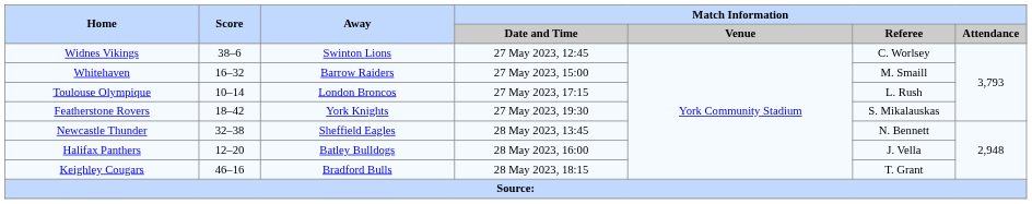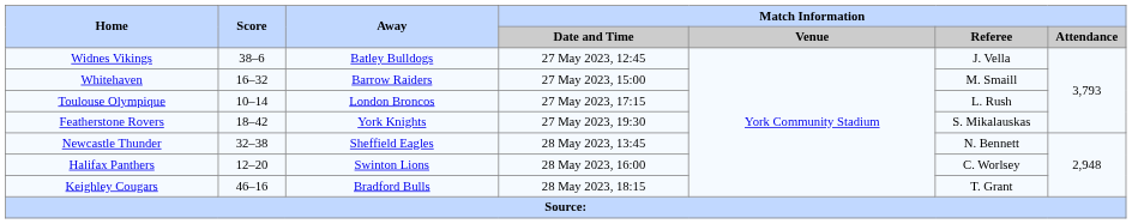 <table border=1 style="border-collapse:collapse; font-size:90%; text-align:center;" cellpadding=3 cellspacing=0 width=100%>
 <tr bgcolor=#C1D8FF>
 <th scope="col" rowspan=2 width=19%>Home</th>
 <th scope="col" rowspan=2 width=6%>Score</th>
 <th scope="col" rowspan=2 width=19%>Away</th>
 <th colspan=6>Match Information</th>
 </tr>
 <tr bgcolor=#CCCCCC>
 <th scope="col" width=17%>Date and Time</th>
 <th scope="col" width=22%>Venue</th>
 <th scope="col" width=10%>Referee</th>
 <th scope="col" width=7%>Attendance</th>
 </tr>
 <tr bgcolor=#F5FAFF>
 <td> <a href='#'>Widnes Vikings</a></td>
 <td>38–6</td>
-<td> <a href='#'>Swinton Lions</a></td>
+<td> <a href='#'>Batley Bulldogs</a></td>
 <td>27 May 2023, 12:45</td>
 <td rowspan=7><a href='#'>York Community Stadium</a></td>
-<td>C. Worlsey</td>
+<td>J. Vella</td>
 <td rowspan=4>3,793</td>
 </tr>
 <tr bgcolor=#F5FAFF>
 <td> <a href='#'>Whitehaven</a></td>
 <td>16–32</td>
 <td> <a href='#'>Barrow Raiders</a></td>
 <td>27 May 2023, 15:00</td>
 <td>M. Smaill</td>
 </tr>
 <tr bgcolor=#F5FAFF>
 <td> <a href='#'>Toulouse Olympique</a></td>
 <td>10–14</td>
 <td> <a href='#'>London Broncos</a></td>
 <td>27 May 2023, 17:15</td>
 <td>L. Rush</td>
 </tr>
 <tr bgcolor=#F5FAFF>
 <td> <a href='#'>Featherstone Rovers</a></td>
 <td>18–42</td>
 <td> <a href='#'>York Knights</a></td>
 <td>27 May 2023, 19:30</td>
 <td>S. Mikalauskas</td>
 </tr>
 <tr bgcolor=#F5FAFF>
 <td> <a href='#'>Newcastle Thunder</a></td>
 <td>32–38</td>
 <td> <a href='#'>Sheffield Eagles</a></td>
 <td>28 May 2023, 13:45</td>
 <td>N. Bennett</td>
 <td rowspan=3>2,948</td>
 </tr>
 <tr bgcolor=#F5FAFF>
 <td> <a href='#'>Halifax Panthers</a></td>
 <td>12–20</td>
-<td> <a href='#'>Batley Bulldogs</a></td>
+<td> <a href='#'>Swinton Lions</a></td>
 <td>28 May 2023, 16:00</td>
-<td>J. Vella</td>
+<td>C. Worlsey</td>
 </tr>
 <tr bgcolor=#F5FAFF>
 <td> <a href='#'>Keighley Cougars</a></td>
 <td>46–16</td>
 <td> <a href='#'>Bradford Bulls</a></td>
 <td>28 May 2023, 18:15</td>
 <td>T. Grant</td>
 </tr>
 <tr style="background:#c1d8ff;">
 <th colspan=7>Source:</th>
 </tr>
 </table>
